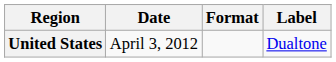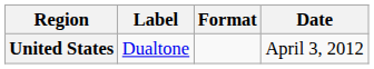 <table class="wikitable plainrowheaders">
 <tr>
 <th>Region</th>
+<th>Label</th>
+<th>Format</th>
 <th>Date</th>
-<th>Format</th>
-<th>Label</th>
 </tr>
 <tr>
 <th scope="row">United States</th>
+<td><a href='#'>Dualtone</a></td>
+<td></td>
 <td>April 3, 2012</td>
-<td></td>
-<td><a href='#'>Dualtone</a></td>
 </tr>
 </table>
